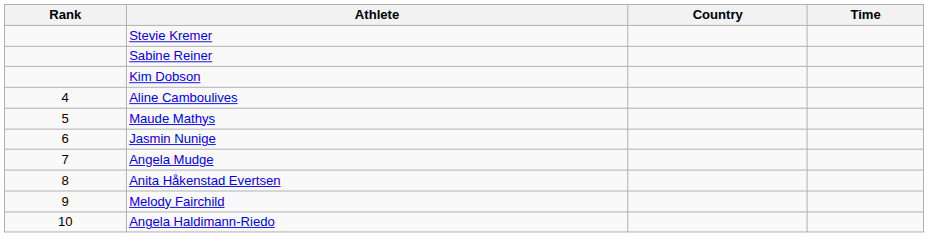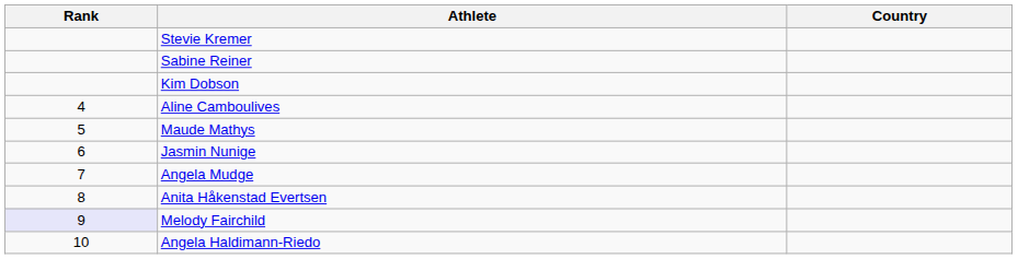 <table class="wikitable" width=80% style="font-size:90%; text-align:left;">
 <tr>
 <th>Rank</th>
 <th>Athlete</th>
 <th>Country</th>
-<th>Time</th>
 </tr>
 <tr>
 <td align="center"></td>
 <td><a href='#'>Stevie Kremer</a></td>
-<td></td>
 <td></td>
 </tr>
 <tr>
 <td align="center"></td>
 <td><a href='#'>Sabine Reiner</a></td>
 <td></td>
-<td></td>
 </tr>
 <tr>
 <td align="center"></td>
 <td><a href='#'>Kim Dobson</a></td>
-<td></td>
 <td></td>
 </tr>
 <tr>
 <td align="center">4</td>
 <td><a href='#'>Aline Camboulives</a></td>
 <td></td>
-<td></td>
 </tr>
 <tr>
 <td align="center">5</td>
 <td><a href='#'>Maude Mathys</a></td>
-<td></td>
 <td></td>
 </tr>
 <tr>
 <td align="center">6</td>
 <td><a href='#'>Jasmin Nunige</a></td>
 <td></td>
-<td></td>
 </tr>
 <tr>
 <td align="center">7</td>
 <td><a href='#'>Angela Mudge</a></td>
-<td></td>
 <td></td>
 </tr>
 <tr>
 <td align="center">8</td>
 <td><a href='#'>Anita Håkenstad Evertsen</a></td>
 <td></td>
-<td></td>
 </tr>
 <tr>
-<td align="center">9</td>
+<td align="center" style="background: lavender;">9</td>
 <td><a href='#'>Melody Fairchild</a></td>
-<td></td>
 <td></td>
 </tr>
 <tr>
 <td align="center">10</td>
 <td><a href='#'>Angela Haldimann-Riedo</a></td>
 <td></td>
-<td></td>
 </tr>
 </table>
